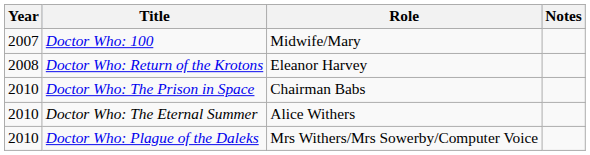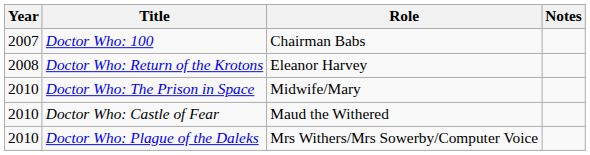 <table class="wikitable">
 <tr style="background:#b0c4de; text-align:center;">
 <th>Year</th>
 <th>Title</th>
 <th>Role</th>
 <th>Notes</th>
 </tr>
 <tr>
 <td>2007</td>
 <td><em><a href='#'>Doctor Who: 100</a></em></td>
-<td>Midwife/Mary</td>
+<td>Chairman Babs</td>
 <td></td>
 </tr>
 <tr>
 <td>2008</td>
 <td><em><a href='#'>Doctor Who: Return of the Krotons</a></em></td>
 <td>Eleanor Harvey</td>
 <td></td>
 </tr>
 <tr>
 <td>2010</td>
 <td><em><a href='#'>Doctor Who: The Prison in Space</a></em></td>
-<td>Chairman Babs</td>
+<td>Midwife/Mary</td>
 <td></td>
 </tr>
 <tr>
 <td>2010</td>
-<td><em>Doctor Who: The Eternal Summer</em></td>
-<td>Alice Withers</td>
+<td><em>Doctor Who: Castle of Fear</em></td>
+<td>Maud the Withered</td>
 <td></td>
 </tr>
 <tr>
 <td>2010</td>
 <td><em><a href='#'>Doctor Who: Plague of the Daleks</a></em></td>
 <td>Mrs Withers/Mrs Sowerby/Computer Voice</td>
 <td></td>
 </tr>
 </table>
